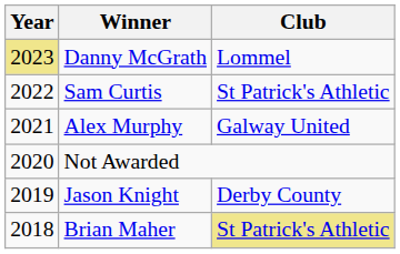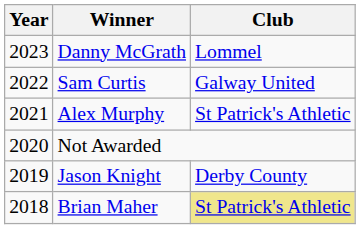 <table class="wikitable">
 <tr>
 <th>Year</th>
 <th>Winner</th>
 <th>Club</th>
 </tr>
 <tr>
-<td style="background: khaki;">2023</td>
+<td>2023</td>
 <td><a href='#'>Danny McGrath</a></td>
 <td><a href='#'>Lommel</a></td>
 </tr>
 <tr>
 <td>2022</td>
 <td><a href='#'>Sam Curtis</a></td>
-<td><a href='#'>St Patrick's Athletic</a></td>
+<td><a href='#'>Galway United</a></td>
 </tr>
 <tr>
 <td>2021</td>
 <td><a href='#'>Alex Murphy</a></td>
-<td><a href='#'>Galway United</a></td>
+<td><a href='#'>St Patrick's Athletic</a></td>
 </tr>
 <tr>
 <td>2020</td>
 <td colspan="2">Not Awarded</td>
 </tr>
 <tr>
 <td>2019</td>
 <td><a href='#'>Jason Knight</a></td>
 <td><a href='#'>Derby County</a></td>
 </tr>
 <tr>
 <td>2018</td>
 <td><a href='#'>Brian Maher</a></td>
 <td style="background: khaki;"><a href='#'>St Patrick's Athletic</a></td>
 </tr>
 </table>
